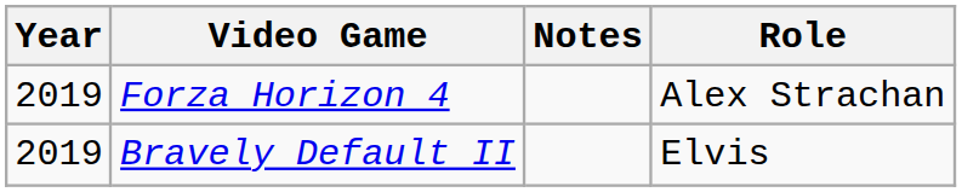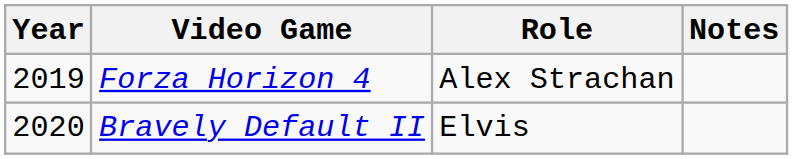 <table class="wikitable">
 <tr>
 <th>Year</th>
 <th>Video Game</th>
+<th>Role</th>
 <th>Notes</th>
-<th>Role</th>
 </tr>
 <tr>
 <td>2019</td>
 <td><em><a href='#'>Forza Horizon 4</a></em></td>
+<td>Alex Strachan</td>
 <td></td>
-<td>Alex Strachan</td>
 </tr>
 <tr>
-<td>2019</td>
+<td>2020</td>
 <td><em><a href='#'>Bravely Default II</a></em></td>
+<td>Elvis</td>
 <td></td>
-<td>Elvis</td>
 </tr>
 </table>
